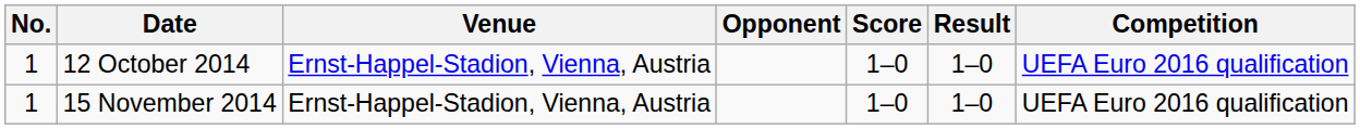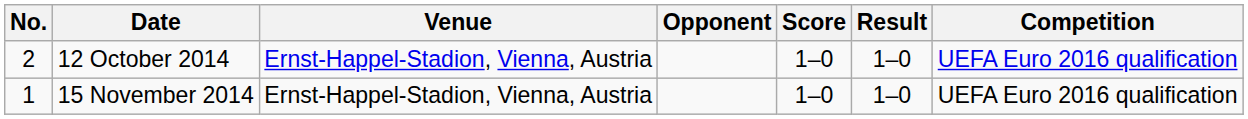 <table class="wikitable sortable">
 <tr>
 <th scope="col">No.</th>
 <th scope="col">Date</th>
 <th scope="col">Venue</th>
 <th scope="col">Opponent</th>
 <th scope="col">Score</th>
 <th scope="col">Result</th>
 <th scope="col">Competition</th>
 </tr>
 <tr>
-<td align="center">1</td>
+<td align="center">2</td>
 <td>12 October 2014</td>
 <td><a href='#'>Ernst-Happel-Stadion</a>, <a href='#'>Vienna</a>, Austria</td>
 <td></td>
 <td align="center">1–0</td>
 <td align="center">1–0</td>
 <td><a href='#'>UEFA Euro 2016 qualification</a></td>
 </tr>
 <tr>
 <td align="center">1</td>
 <td>15 November 2014</td>
 <td>Ernst-Happel-Stadion, Vienna, Austria</td>
 <td></td>
 <td align="center">1–0</td>
 <td align="center">1–0</td>
 <td>UEFA Euro 2016 qualification</td>
 </tr>
 </table>
